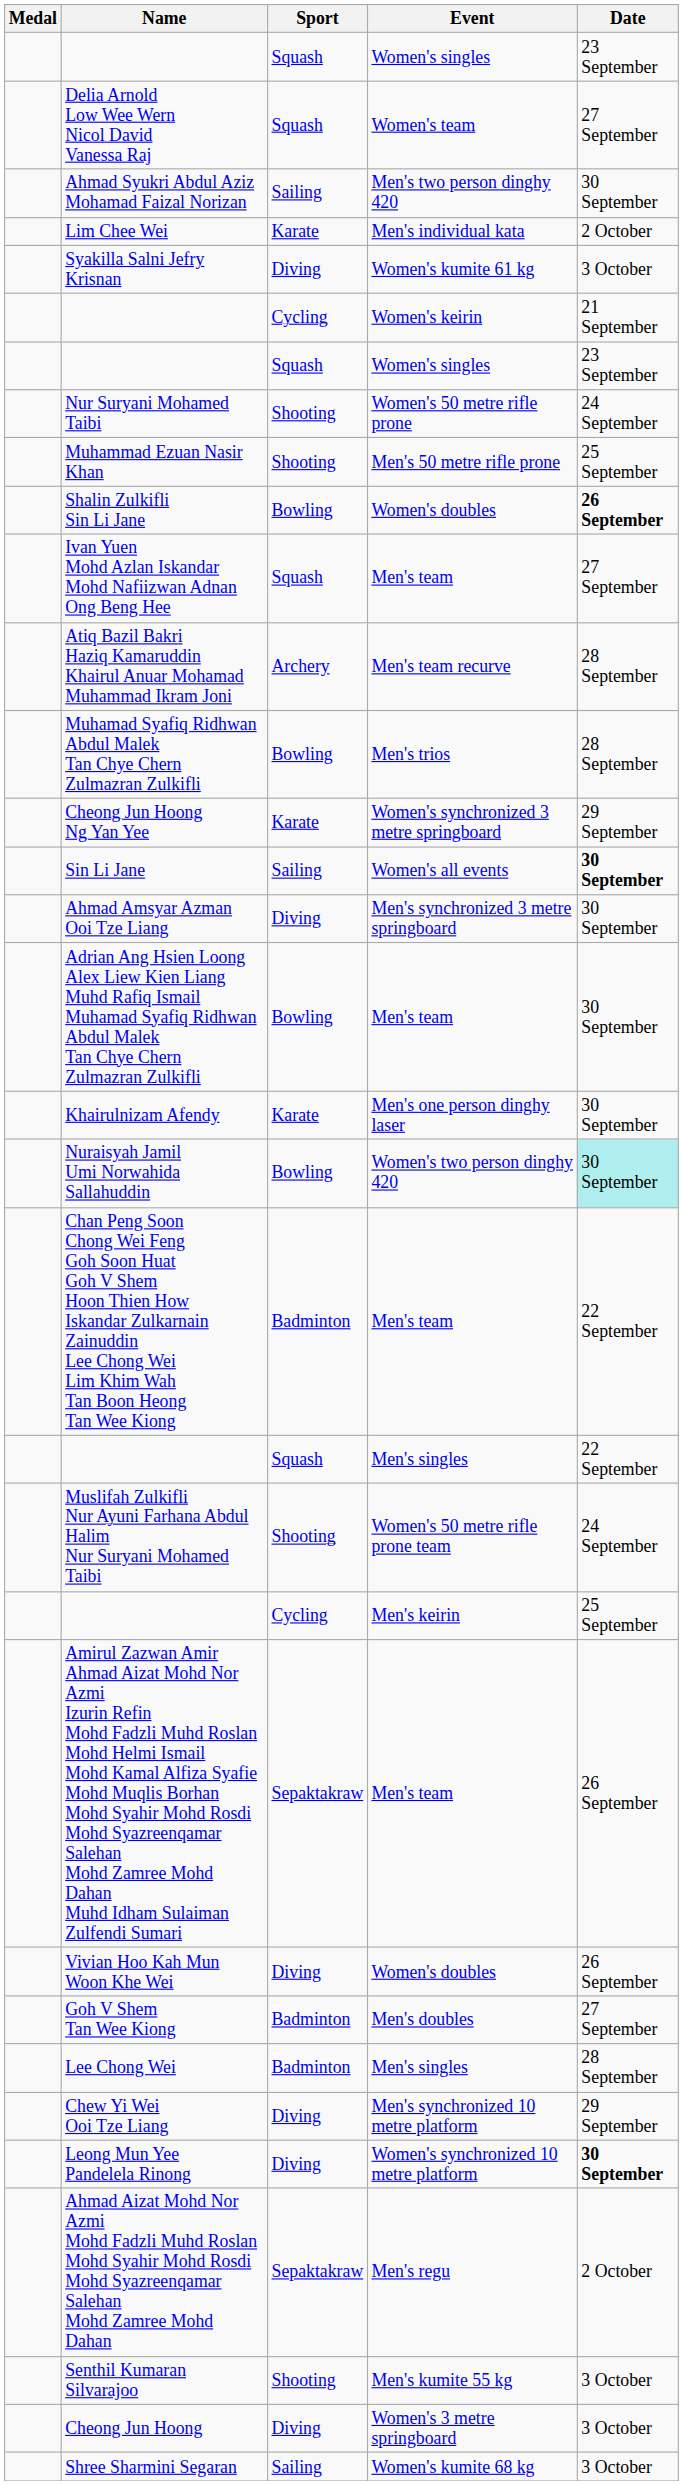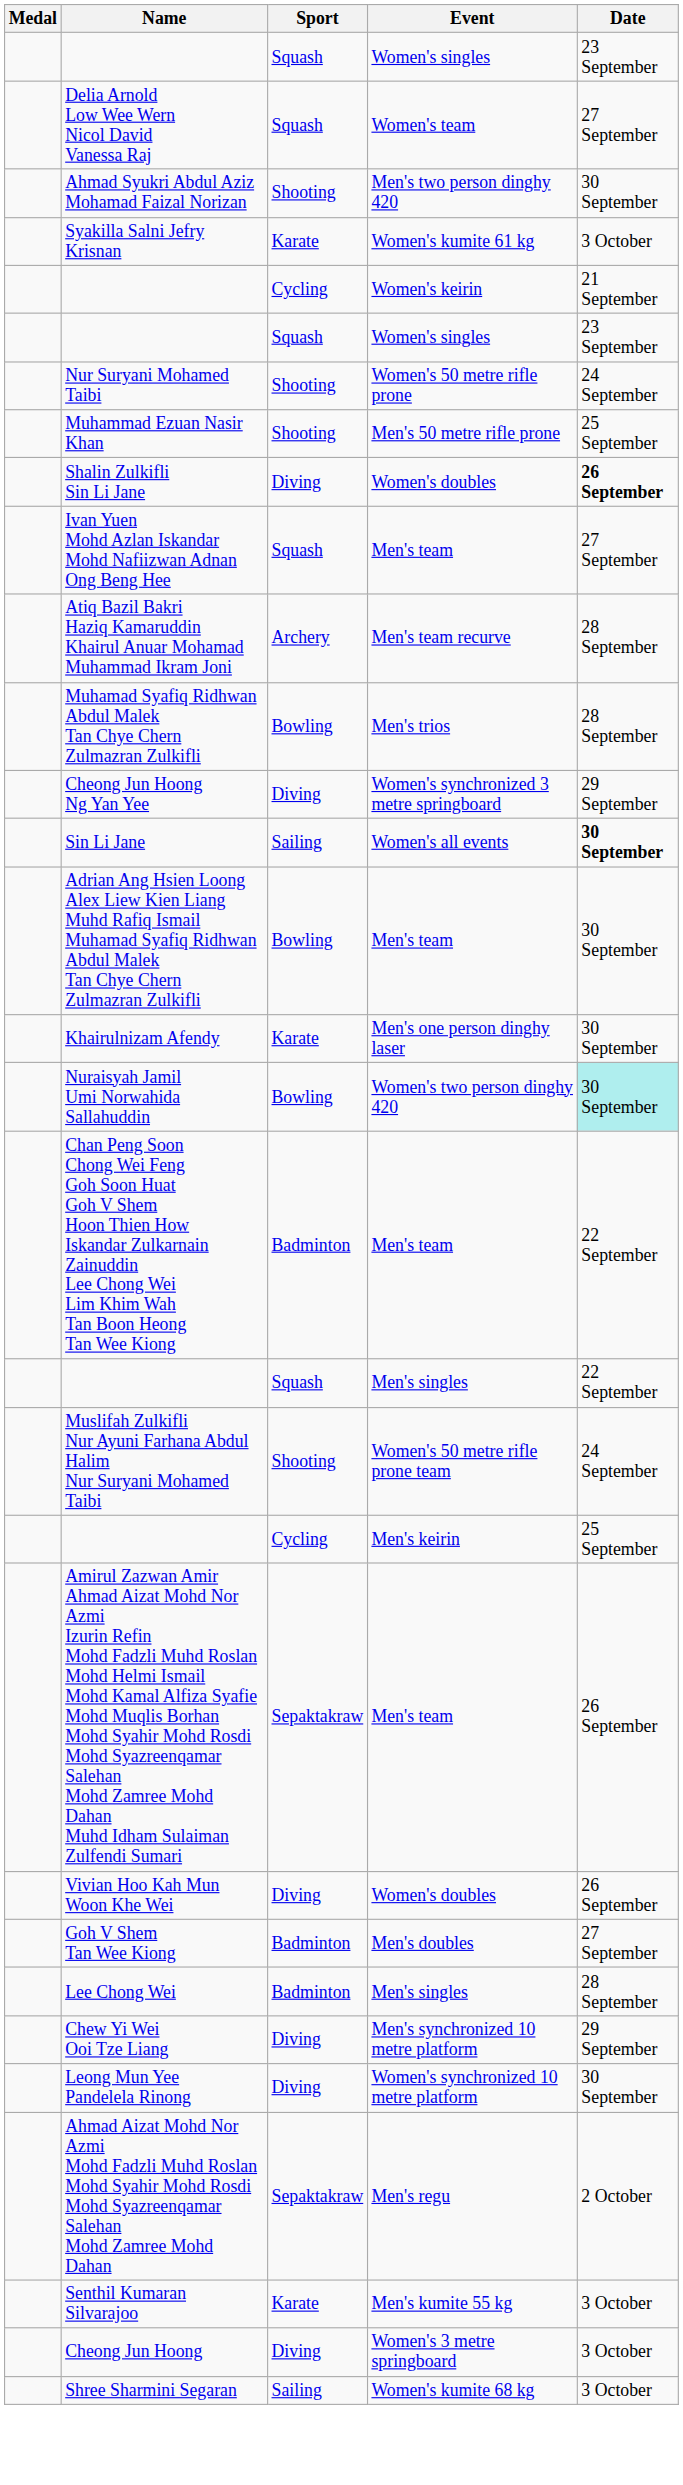 <table class="wikitable sortable" style="font-size:100%">
 <tr>
 <th>Medal</th>
 <th>Name</th>
 <th>Sport</th>
 <th>Event</th>
 <th>Date</th>
 </tr>
 <tr>
 <td></td>
 <td></td>
 <td><a href='#'>Squash</a></td>
 <td><a href='#'>Women's singles</a></td>
 <td>23 September</td>
 </tr>
 <tr>
 <td></td>
 <td><a href='#'>Delia Arnold</a><br><a href='#'>Low Wee Wern</a><br><a href='#'>Nicol David</a><br><a href='#'>Vanessa Raj</a></td>
 <td><a href='#'>Squash</a></td>
 <td><a href='#'>Women's team</a></td>
 <td>27 September</td>
 </tr>
 <tr>
 <td></td>
 <td><a href='#'>Ahmad Syukri Abdul Aziz</a><br><a href='#'>Mohamad Faizal Norizan</a></td>
-<td><a href='#'>Sailing</a></td>
+<td><a href='#'>Shooting</a></td>
 <td><a href='#'>Men's two person dinghy 420</a></td>
 <td>30 September</td>
 </tr>
 <tr>
 <td></td>
-<td><a href='#'>Lim Chee Wei</a></td>
+<td><a href='#'>Syakilla Salni Jefry Krisnan</a></td>
 <td><a href='#'>Karate</a></td>
-<td><a href='#'>Men's individual kata</a></td>
-<td>2 October</td>
-</tr>
-<tr>
-<td></td>
-<td><a href='#'>Syakilla Salni Jefry Krisnan</a></td>
-<td><a href='#'>Diving</a></td>
 <td><a href='#'>Women's kumite 61 kg</a></td>
 <td>3 October</td>
 </tr>
 <tr>
 <td></td>
 <td></td>
 <td><a href='#'>Cycling</a></td>
 <td><a href='#'>Women's keirin</a></td>
 <td>21 September</td>
 </tr>
 <tr>
 <td></td>
 <td></td>
 <td><a href='#'>Squash</a></td>
 <td><a href='#'>Women's singles</a></td>
 <td>23 September</td>
 </tr>
 <tr>
 <td></td>
 <td><a href='#'>Nur Suryani Mohamed Taibi</a></td>
 <td><a href='#'>Shooting</a></td>
 <td><a href='#'>Women's 50 metre rifle prone</a></td>
 <td>24 September</td>
 </tr>
 <tr>
 <td></td>
 <td><a href='#'>Muhammad Ezuan Nasir Khan</a></td>
 <td><a href='#'>Shooting</a></td>
 <td><a href='#'>Men's 50 metre rifle prone</a></td>
 <td>25 September</td>
 </tr>
 <tr>
 <td></td>
 <td><a href='#'>Shalin Zulkifli</a><br><a href='#'>Sin Li Jane</a></td>
-<td><a href='#'>Bowling</a></td>
+<td><a href='#'>Diving</a></td>
 <td><a href='#'>Women's doubles</a></td>
 <td><strong>26 September</strong></td>
 </tr>
 <tr>
 <td></td>
 <td><a href='#'>Ivan Yuen</a><br><a href='#'>Mohd Azlan Iskandar</a><br><a href='#'>Mohd Nafiizwan Adnan</a><br><a href='#'>Ong Beng Hee</a></td>
 <td><a href='#'>Squash</a></td>
 <td><a href='#'>Men's team</a></td>
 <td>27 September</td>
 </tr>
 <tr>
 <td></td>
 <td><a href='#'>Atiq Bazil Bakri</a><br><a href='#'>Haziq Kamaruddin</a><br><a href='#'>Khairul Anuar Mohamad</a><br><a href='#'>Muhammad Ikram Joni</a></td>
 <td><a href='#'>Archery</a></td>
 <td><a href='#'>Men's team recurve</a></td>
 <td>28 September</td>
 </tr>
 <tr>
 <td></td>
 <td><a href='#'>Muhamad Syafiq Ridhwan Abdul Malek</a><br><a href='#'>Tan Chye Chern</a><br><a href='#'>Zulmazran Zulkifli</a></td>
 <td><a href='#'>Bowling</a></td>
 <td><a href='#'>Men's trios</a></td>
 <td>28 September</td>
 </tr>
 <tr>
 <td></td>
 <td><a href='#'>Cheong Jun Hoong</a><br><a href='#'>Ng Yan Yee</a></td>
-<td><a href='#'>Karate</a></td>
+<td><a href='#'>Diving</a></td>
 <td><a href='#'>Women's synchronized 3 metre springboard</a></td>
 <td>29 September</td>
 </tr>
 <tr>
 <td></td>
 <td><a href='#'>Sin Li Jane</a></td>
 <td><a href='#'>Sailing</a></td>
 <td><a href='#'>Women's all events</a></td>
 <td><strong>30 September</strong></td>
-</tr>
-<tr>
-<td></td>
-<td><a href='#'>Ahmad Amsyar Azman</a><br><a href='#'>Ooi Tze Liang</a></td>
-<td><a href='#'>Diving</a></td>
-<td><a href='#'>Men's synchronized 3 metre springboard</a></td>
-<td>30 September</td>
 </tr>
 <tr>
 <td></td>
 <td><a href='#'>Adrian Ang Hsien Loong</a><br><a href='#'>Alex Liew Kien Liang</a><br><a href='#'>Muhd Rafiq Ismail</a><br><a href='#'>Muhamad Syafiq Ridhwan Abdul Malek</a><br><a href='#'>Tan Chye Chern</a><br><a href='#'>Zulmazran Zulkifli</a></td>
 <td><a href='#'>Bowling</a></td>
 <td><a href='#'>Men's team</a></td>
 <td>30 September</td>
 </tr>
 <tr>
 <td></td>
 <td><a href='#'>Khairulnizam Afendy</a></td>
 <td><a href='#'>Karate</a></td>
 <td><a href='#'>Men's one person dinghy laser</a></td>
 <td>30 September</td>
 </tr>
 <tr>
 <td></td>
 <td><a href='#'>Nuraisyah Jamil</a><br><a href='#'>Umi Norwahida Sallahuddin</a></td>
 <td><a href='#'>Bowling</a></td>
 <td><a href='#'>Women's two person dinghy 420</a></td>
 <td style="background: paleturquoise;">30 September</td>
 </tr>
 <tr>
 <td></td>
 <td><a href='#'>Chan Peng Soon</a><br><a href='#'>Chong Wei Feng</a><br><a href='#'>Goh Soon Huat</a><br><a href='#'>Goh V Shem</a><br><a href='#'>Hoon Thien How</a><br><a href='#'>Iskandar Zulkarnain Zainuddin</a><br><a href='#'>Lee Chong Wei</a><br><a href='#'>Lim Khim Wah</a><br><a href='#'>Tan Boon Heong</a><br><a href='#'>Tan Wee Kiong</a></td>
 <td><a href='#'>Badminton</a></td>
 <td><a href='#'>Men's team</a></td>
 <td>22 September</td>
 </tr>
 <tr>
 <td></td>
 <td></td>
 <td><a href='#'>Squash</a></td>
 <td><a href='#'>Men's singles</a></td>
 <td>22 September</td>
 </tr>
 <tr>
 <td></td>
 <td><a href='#'>Muslifah Zulkifli</a><br><a href='#'>Nur Ayuni Farhana Abdul Halim</a><br><a href='#'>Nur Suryani Mohamed Taibi</a></td>
 <td><a href='#'>Shooting</a></td>
 <td><a href='#'>Women's 50 metre rifle prone team</a></td>
 <td>24 September</td>
 </tr>
 <tr>
 <td></td>
 <td></td>
 <td><a href='#'>Cycling</a></td>
 <td><a href='#'>Men's keirin</a></td>
 <td>25 September</td>
 </tr>
 <tr>
 <td></td>
 <td><a href='#'>Amirul Zazwan Amir</a><br><a href='#'>Ahmad Aizat Mohd Nor Azmi</a><br><a href='#'>Izurin Refin</a><br><a href='#'>Mohd Fadzli Muhd Roslan</a><br><a href='#'>Mohd Helmi Ismail</a><br><a href='#'>Mohd Kamal Alfiza Syafie</a><br><a href='#'>Mohd Muqlis Borhan</a><br><a href='#'>Mohd Syahir Mohd Rosdi</a><br><a href='#'>Mohd Syazreenqamar Salehan</a><br><a href='#'>Mohd Zamree Mohd Dahan</a><br><a href='#'>Muhd Idham Sulaiman</a><br><a href='#'>Zulfendi Sumari</a></td>
 <td><a href='#'>Sepaktakraw</a></td>
 <td><a href='#'>Men's team</a></td>
 <td>26 September</td>
 </tr>
 <tr>
 <td></td>
 <td><a href='#'>Vivian Hoo Kah Mun</a><br><a href='#'>Woon Khe Wei</a></td>
 <td><a href='#'>Diving</a></td>
 <td><a href='#'>Women's doubles</a></td>
 <td>26 September</td>
 </tr>
 <tr>
 <td></td>
 <td><a href='#'>Goh V Shem</a><br><a href='#'>Tan Wee Kiong</a></td>
 <td><a href='#'>Badminton</a></td>
 <td><a href='#'>Men's doubles</a></td>
 <td>27 September</td>
 </tr>
 <tr>
 <td></td>
 <td><a href='#'>Lee Chong Wei</a></td>
 <td><a href='#'>Badminton</a></td>
 <td><a href='#'>Men's singles</a></td>
 <td>28 September</td>
 </tr>
 <tr>
 <td></td>
 <td><a href='#'>Chew Yi Wei</a><br><a href='#'>Ooi Tze Liang</a></td>
 <td><a href='#'>Diving</a></td>
 <td><a href='#'>Men's synchronized 10 metre platform</a></td>
 <td>29 September</td>
 </tr>
 <tr>
 <td></td>
 <td><a href='#'>Leong Mun Yee</a><br><a href='#'>Pandelela Rinong</a></td>
 <td><a href='#'>Diving</a></td>
 <td><a href='#'>Women's synchronized 10 metre platform</a></td>
-<td><strong>30 September</strong></td>
+<td>30 September</td>
 </tr>
 <tr>
 <td></td>
 <td><a href='#'>Ahmad Aizat Mohd Nor Azmi</a><br><a href='#'>Mohd Fadzli Muhd Roslan</a><br><a href='#'>Mohd Syahir Mohd Rosdi</a><br><a href='#'>Mohd Syazreenqamar Salehan</a><br><a href='#'>Mohd Zamree Mohd Dahan</a></td>
 <td><a href='#'>Sepaktakraw</a></td>
 <td><a href='#'>Men's regu</a></td>
 <td>2 October</td>
 </tr>
 <tr>
 <td></td>
 <td><a href='#'>Senthil Kumaran Silvarajoo</a></td>
-<td><a href='#'>Shooting</a></td>
+<td><a href='#'>Karate</a></td>
 <td><a href='#'>Men's kumite 55 kg</a></td>
 <td>3 October</td>
 </tr>
 <tr>
 <td></td>
 <td><a href='#'>Cheong Jun Hoong</a></td>
 <td><a href='#'>Diving</a></td>
 <td><a href='#'>Women's 3 metre springboard</a></td>
 <td>3 October</td>
 </tr>
 <tr>
 <td></td>
 <td><a href='#'>Shree Sharmini Segaran</a></td>
 <td><a href='#'>Sailing</a></td>
 <td><a href='#'>Women's kumite 68 kg</a></td>
 <td>3 October</td>
 </tr>
 </table>
